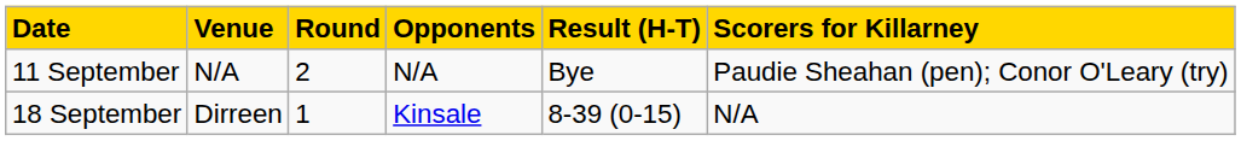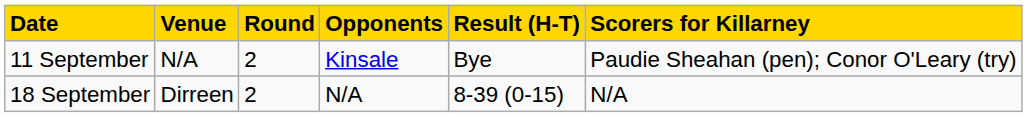 <table class="wikitable" style=" float:left; margin:0.5em auto; font-size:95%">
 <tr bgcolor="#FFD700">
 <td><strong>Date</strong></td>
 <td><strong>Venue</strong></td>
 <td><strong>Round</strong></td>
 <td><strong>Opponents</strong></td>
 <td><strong>Result (H-T)</strong></td>
 <td><strong>Scorers for Killarney</strong></td>
 </tr>
 <tr>
 <td>11 September</td>
 <td>N/A</td>
 <td>2</td>
-<td>N/A</td>
+<td><a href='#'>Kinsale</a></td>
 <td>Bye</td>
 <td>Paudie Sheahan (pen); Conor O'Leary (try)</td>
 </tr>
 <tr>
 <td>18 September</td>
 <td>Dirreen</td>
-<td>1</td>
-<td><a href='#'>Kinsale</a></td>
+<td>2</td>
+<td>N/A</td>
 <td>8-39 (0-15)</td>
 <td>N/A</td>
 </tr>
 </table>
